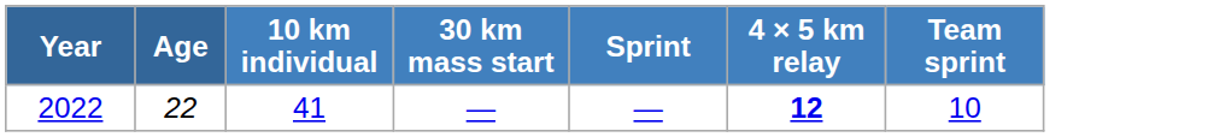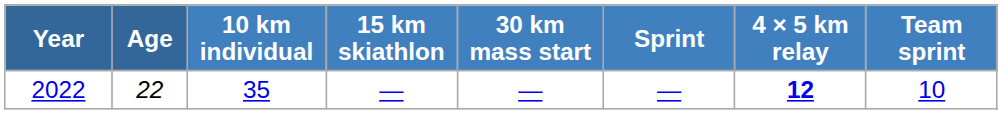 <table class="wikitable" style="font-size:95%; text-align:center; border:grey solid 1px; border-collapse:collapse; background:#ffffff;">
 <tr>
 <th style="background-color:#369; color:white; width:60px;"> Year </th>
 <th style="background-color:#369; color:white; width:40px;"> Age </th>
 <th style="background-color:#4180be; color:white; width:75px;"> 10 km <br> individual </th>
+<th style="background-color:#4180be; color:white; width:75px;"> 15 km <br> skiathlon </th>
 <th style="background-color:#4180be; color:white; width:75px;"> 30 km <br> mass start </th>
 <th style="background-color:#4180be; color:white; width:75px;"> Sprint </th>
 <th style="background-color:#4180be; color:white; width:75px;"> 4 × 5 km <br> relay </th>
 <th style="background-color:#4180be; color:white; width:75px;"> Team <br> sprint </th>
 </tr>
 <tr>
 <td><a href='#'>2022</a></td>
 <td><em>22</em></td>
-<td><a href='#'>41</a></td>
+<td><a href='#'>35</a></td>
+<td><a href='#'>—</a></td>
 <td><a href='#'>—</a></td>
 <td><a href='#'>—</a></td>
 <td><strong><a href='#'>12</a></strong></td>
 <td><a href='#'>10</a></td>
 </tr>
 </table>
